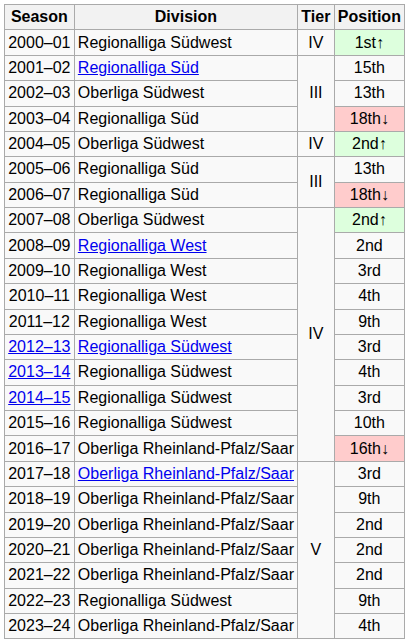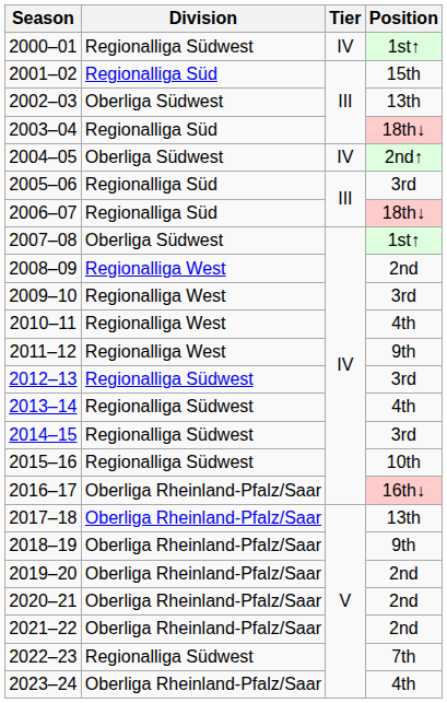 <table class="wikitable">
 <tr>
 <th>Season</th>
 <th>Division</th>
 <th>Tier</th>
 <th>Position</th>
 </tr>
 <tr align="center">
 <td>2000–01</td>
 <td align="left">Regionalliga Südwest</td>
 <td>IV</td>
 <td style="background:#ddffdd">1st↑</td>
 </tr>
 <tr align="center">
 <td>2001–02</td>
 <td align="left"><a href='#'>Regionalliga Süd</a></td>
 <td rowspan=3>III</td>
 <td>15th</td>
 </tr>
 <tr align="center">
 <td>2002–03</td>
 <td align="left">Oberliga Südwest</td>
 <td>13th</td>
 </tr>
 <tr align="center">
 <td>2003–04</td>
 <td align="left">Regionalliga Süd</td>
 <td style="background:#ffcccc">18th↓</td>
 </tr>
 <tr align="center">
 <td>2004–05</td>
 <td align="left">Oberliga Südwest</td>
 <td>IV</td>
 <td style="background:#ddffdd">2nd↑</td>
 </tr>
 <tr align="center">
 <td>2005–06</td>
 <td align="left">Regionalliga Süd</td>
 <td rowspan=2>III</td>
-<td>13th</td>
+<td>3rd</td>
 </tr>
 <tr align="center">
 <td>2006–07</td>
 <td align="left">Regionalliga Süd</td>
 <td style="background:#ffcccc">18th↓</td>
 </tr>
 <tr align="center">
 <td>2007–08</td>
 <td align="left">Oberliga Südwest</td>
 <td rowspan=10>IV</td>
-<td style="background:#ddffdd">2nd↑</td>
+<td style="background:#ddffdd">1st↑</td>
 </tr>
 <tr align="center">
 <td>2008–09</td>
 <td align="left"><a href='#'>Regionalliga West</a></td>
 <td>2nd</td>
 </tr>
 <tr align="center">
 <td>2009–10</td>
 <td align="left">Regionalliga West</td>
 <td>3rd</td>
 </tr>
 <tr align="center">
 <td>2010–11</td>
 <td align="left">Regionalliga West</td>
 <td>4th</td>
 </tr>
 <tr align="center">
 <td>2011–12</td>
 <td align="left">Regionalliga West</td>
 <td>9th</td>
 </tr>
 <tr align="center">
 <td><a href='#'>2012–13</a></td>
 <td align="left"><a href='#'>Regionalliga Südwest</a></td>
 <td>3rd</td>
 </tr>
 <tr align="center">
 <td><a href='#'>2013–14</a></td>
 <td align="left">Regionalliga Südwest</td>
 <td>4th</td>
 </tr>
 <tr align="center">
 <td><a href='#'>2014–15</a></td>
 <td align="left">Regionalliga Südwest</td>
 <td>3rd</td>
 </tr>
 <tr align="center">
 <td>2015–16</td>
 <td align="left">Regionalliga Südwest</td>
 <td>10th</td>
 </tr>
 <tr align="center">
 <td>2016–17</td>
 <td align="left">Oberliga Rheinland-Pfalz/Saar</td>
 <td style="background:#ffcccc">16th↓</td>
 </tr>
 <tr align="center">
 <td>2017–18</td>
 <td align="left"><a href='#'>Oberliga Rheinland-Pfalz/Saar</a></td>
 <td rowspan="7">V</td>
-<td>3rd</td>
+<td>13th</td>
 </tr>
 <tr align="center">
 <td>2018–19</td>
 <td align="left">Oberliga Rheinland-Pfalz/Saar</td>
 <td>9th</td>
 </tr>
 <tr align="center">
 <td>2019–20</td>
 <td align="left">Oberliga Rheinland-Pfalz/Saar</td>
 <td>2nd</td>
 </tr>
 <tr align="center">
 <td>2020–21</td>
 <td align="left">Oberliga Rheinland-Pfalz/Saar</td>
 <td>2nd</td>
 </tr>
 <tr align="center">
 <td>2021–22</td>
 <td align="left">Oberliga Rheinland-Pfalz/Saar</td>
 <td>2nd</td>
 </tr>
 <tr align="center">
 <td>2022–23</td>
 <td align="left">Regionalliga Südwest</td>
-<td>9th</td>
+<td>7th</td>
 </tr>
 <tr align="center">
 <td>2023–24</td>
 <td align="left">Oberliga Rheinland-Pfalz/Saar</td>
 <td>4th</td>
 </tr>
 </table>
